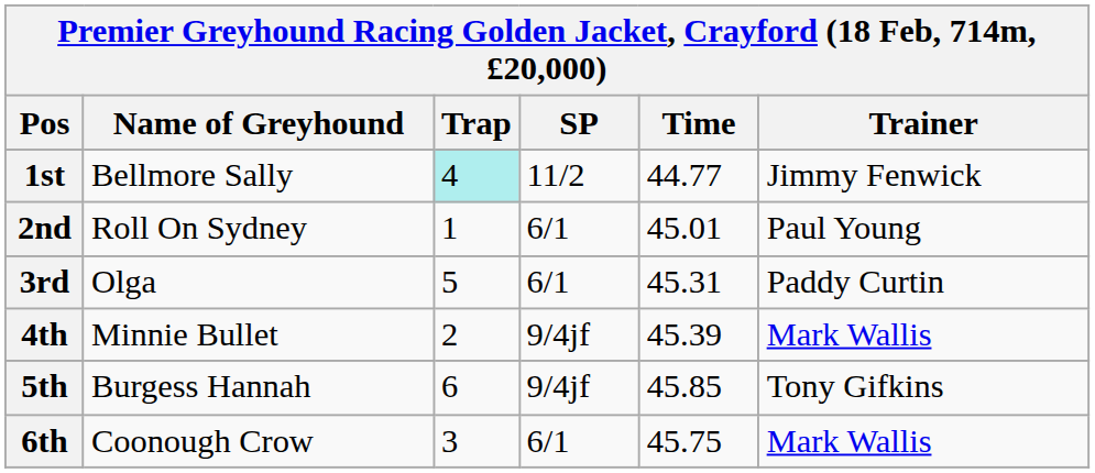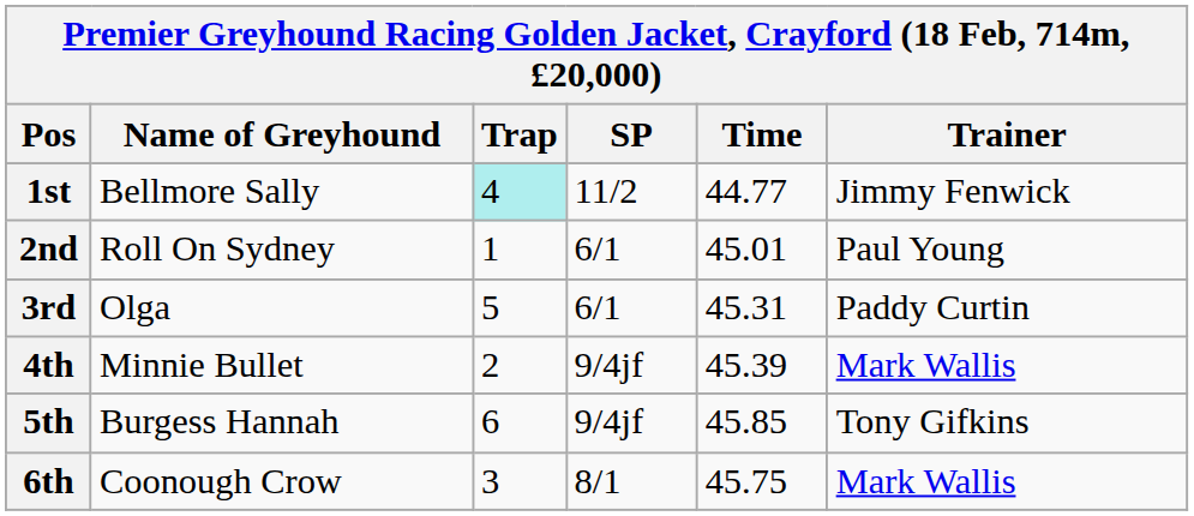 <table class="wikitable">
 <tr>
 <th colspan="6"><a href='#'>Premier Greyhound Racing Golden Jacket</a>, <a href='#'>Crayford</a> (18 Feb, 714m, £20,000)</th>
 </tr>
 <tr>
 <th width=30>Pos</th>
 <th width=160>Name of Greyhound</th>
 <th width=30>Trap</th>
 <th width=50>SP</th>
 <th width=50>Time</th>
 <th width=150>Trainer</th>
 </tr>
 <tr>
 <th>1st</th>
 <td>Bellmore Sally</td>
 <td style="background: paleturquoise;">4</td>
 <td>11/2</td>
 <td>44.77</td>
 <td>Jimmy Fenwick</td>
 </tr>
 <tr>
 <th>2nd</th>
 <td>Roll On Sydney</td>
 <td>1</td>
 <td>6/1</td>
 <td>45.01</td>
 <td>Paul Young</td>
 </tr>
 <tr>
 <th>3rd</th>
 <td>Olga</td>
 <td>5</td>
 <td>6/1</td>
 <td>45.31</td>
 <td>Paddy Curtin</td>
 </tr>
 <tr>
 <th>4th</th>
 <td>Minnie Bullet</td>
 <td>2</td>
 <td>9/4jf</td>
 <td>45.39</td>
 <td><a href='#'>Mark Wallis</a></td>
 </tr>
 <tr>
 <th>5th</th>
 <td>Burgess Hannah</td>
 <td>6</td>
 <td>9/4jf</td>
 <td>45.85</td>
 <td>Tony Gifkins</td>
 </tr>
 <tr>
 <th>6th</th>
 <td>Coonough Crow</td>
 <td>3</td>
-<td>6/1</td>
+<td>8/1</td>
 <td>45.75</td>
 <td><a href='#'>Mark Wallis</a></td>
 </tr>
 </table>
